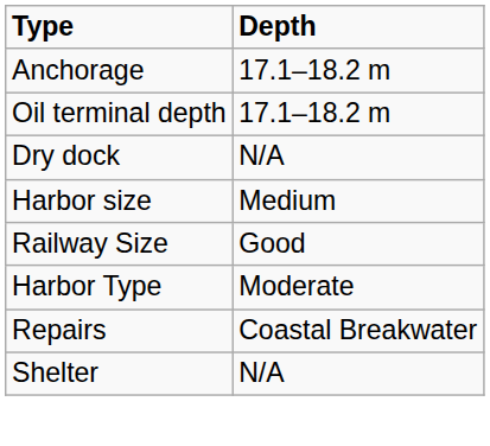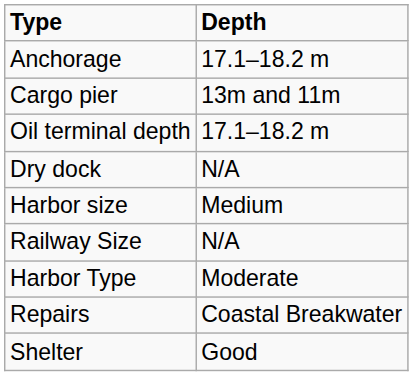 <table class="wikitable">
 <tr>
 <td><strong>Type</strong></td>
 <td><strong>Depth</strong></td>
 </tr>
 <tr>
 <td>Anchorage</td>
 <td>17.1–18.2 m</td>
+</tr>
+<tr>
+<td>Cargo pier</td>
+<td>13m and 11m</td>
 </tr>
 <tr>
 <td>Oil terminal depth</td>
 <td>17.1–18.2 m</td>
 </tr>
 <tr>
 <td>Dry dock</td>
 <td>N/A</td>
 </tr>
 <tr>
 <td>Harbor size</td>
 <td>Medium</td>
 </tr>
 <tr>
 <td>Railway Size</td>
-<td>Good</td>
+<td>N/A</td>
 </tr>
 <tr>
 <td>Harbor Type</td>
 <td>Moderate</td>
 </tr>
 <tr>
 <td>Repairs</td>
 <td>Coastal Breakwater</td>
 </tr>
 <tr>
 <td>Shelter</td>
-<td>N/A</td>
+<td>Good</td>
 </tr>
 </table>
